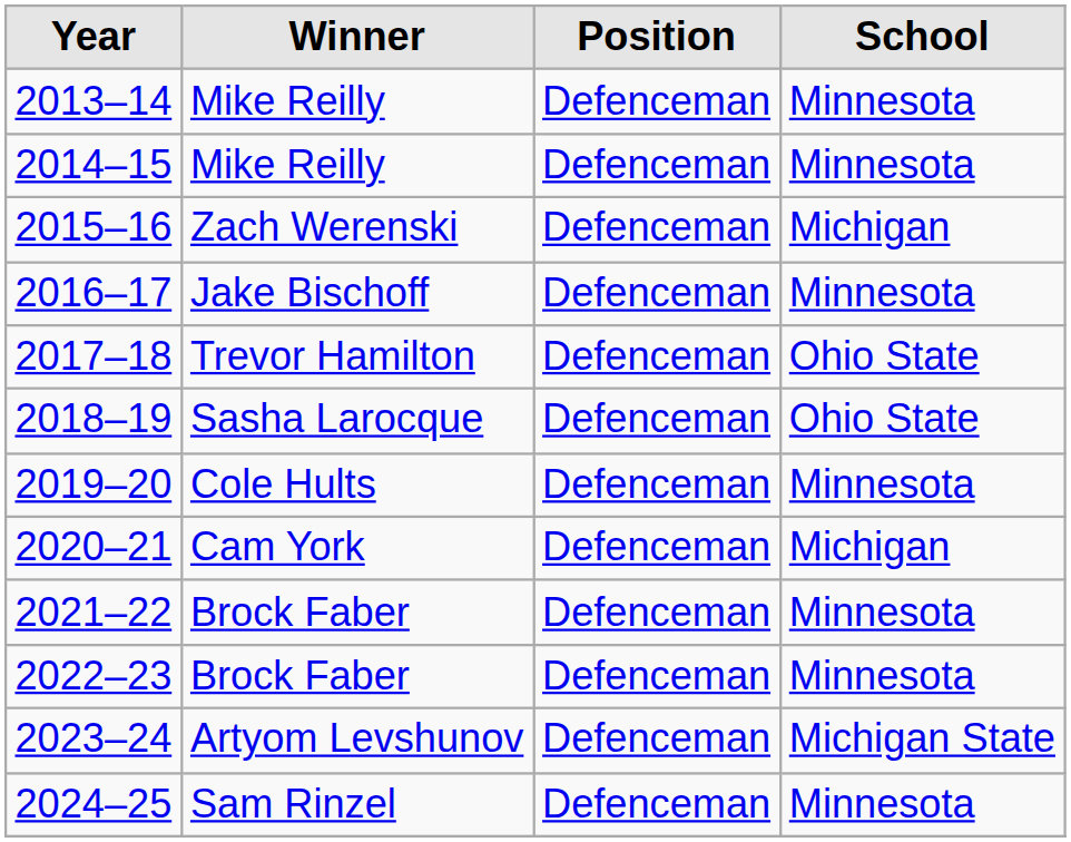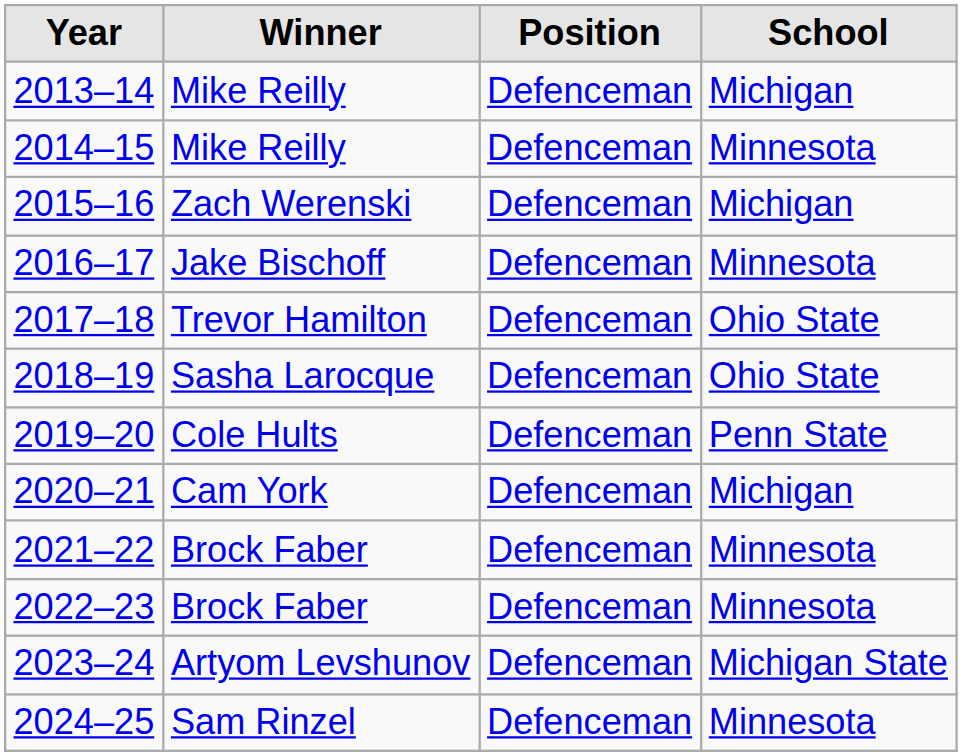 <table class="wikitable sortable">
 <tr>
 <th style="background:#e5e5e5;">Year</th>
 <th style="background:#e5e5e5;">Winner</th>
 <th style="background:#e5e5e5;">Position</th>
 <th style="background:#e5e5e5;">School</th>
 </tr>
 <tr>
 <td><a href='#'>2013–14</a></td>
 <td><a href='#'>Mike Reilly</a></td>
 <td><a href='#'>Defenceman</a></td>
-<td><a href='#'>Minnesota</a></td>
+<td><a href='#'>Michigan</a></td>
 </tr>
 <tr>
 <td><a href='#'>2014–15</a></td>
 <td><a href='#'>Mike Reilly</a></td>
 <td><a href='#'>Defenceman</a></td>
 <td><a href='#'>Minnesota</a></td>
 </tr>
 <tr>
 <td><a href='#'>2015–16</a></td>
 <td><a href='#'>Zach Werenski</a></td>
 <td><a href='#'>Defenceman</a></td>
 <td><a href='#'>Michigan</a></td>
 </tr>
 <tr>
 <td><a href='#'>2016–17</a></td>
 <td><a href='#'>Jake Bischoff</a></td>
 <td><a href='#'>Defenceman</a></td>
 <td><a href='#'>Minnesota</a></td>
 </tr>
 <tr>
 <td><a href='#'>2017–18</a></td>
 <td><a href='#'>Trevor Hamilton</a></td>
 <td><a href='#'>Defenceman</a></td>
 <td><a href='#'>Ohio State</a></td>
 </tr>
 <tr>
 <td><a href='#'>2018–19</a></td>
 <td><a href='#'>Sasha Larocque</a></td>
 <td><a href='#'>Defenceman</a></td>
 <td><a href='#'>Ohio State</a></td>
 </tr>
 <tr>
 <td><a href='#'>2019–20</a></td>
 <td><a href='#'>Cole Hults</a></td>
 <td><a href='#'>Defenceman</a></td>
-<td><a href='#'>Minnesota</a></td>
+<td><a href='#'>Penn State</a></td>
 </tr>
 <tr>
 <td><a href='#'>2020–21</a></td>
 <td><a href='#'>Cam York</a></td>
 <td><a href='#'>Defenceman</a></td>
 <td><a href='#'>Michigan</a></td>
 </tr>
 <tr>
 <td><a href='#'>2021–22</a></td>
 <td><a href='#'>Brock Faber</a></td>
 <td><a href='#'>Defenceman</a></td>
 <td><a href='#'>Minnesota</a></td>
 </tr>
 <tr>
 <td><a href='#'>2022–23</a></td>
 <td><a href='#'>Brock Faber</a></td>
 <td><a href='#'>Defenceman</a></td>
 <td><a href='#'>Minnesota</a></td>
 </tr>
 <tr>
 <td><a href='#'>2023–24</a></td>
 <td><a href='#'>Artyom Levshunov</a></td>
 <td><a href='#'>Defenceman</a></td>
 <td><a href='#'>Michigan State</a></td>
 </tr>
 <tr>
 <td><a href='#'>2024–25</a></td>
 <td><a href='#'>Sam Rinzel</a></td>
 <td><a href='#'>Defenceman</a></td>
 <td><a href='#'>Minnesota</a></td>
 </tr>
 <tr>
 </tr>
 </table>
